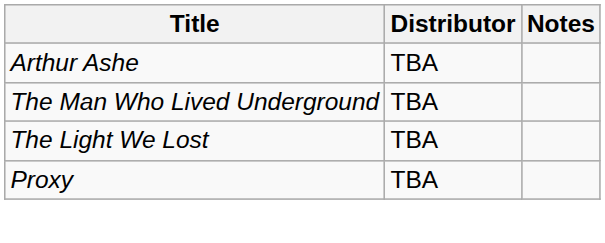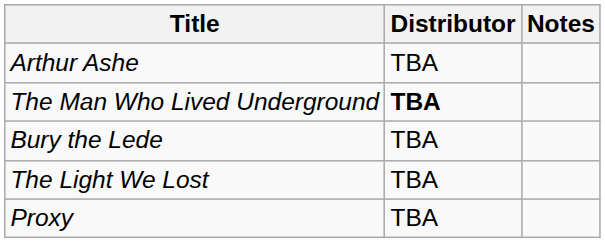 <table class="wikitable sortable">
 <tr>
 <th>Title</th>
 <th>Distributor</th>
 <th>Notes</th>
 </tr>
 <tr>
 <td><em>Arthur Ashe</em></td>
 <td>TBA</td>
 <td></td>
 </tr>
 <tr>
 <td><em>The Man Who Lived Underground</em></td>
+<td><strong>TBA</strong></td>
+<td></td>
+</tr>
+<tr>
+<td><em>Bury the Lede</em></td>
 <td>TBA</td>
 <td></td>
 </tr>
 <tr>
 <td><em>The Light We Lost</em></td>
 <td>TBA</td>
 <td></td>
 </tr>
 <tr>
 <td><em>Proxy</em></td>
 <td>TBA</td>
 <td></td>
 </tr>
 </table>
